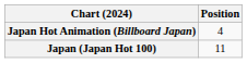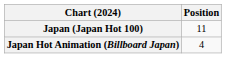 <table class="wikitable sortable plainrowheaders" style="text-align:center">
 <tr>
 <th scope="col">Chart (2024)</th>
 <th scope="col">Position</th>
 </tr>
 <tr>
+<th scope="row">Japan (Japan Hot 100)</th>
+<td>11</td>
+</tr>
+<tr>
 <th scope="row">Japan Hot Animation (<em>Billboard Japan</em>)</th>
 <td>4</td>
 </tr>
-<tr>
-<th scope="row">Japan (Japan Hot 100)</th>
-<td>11</td>
-</tr>
 </table>
